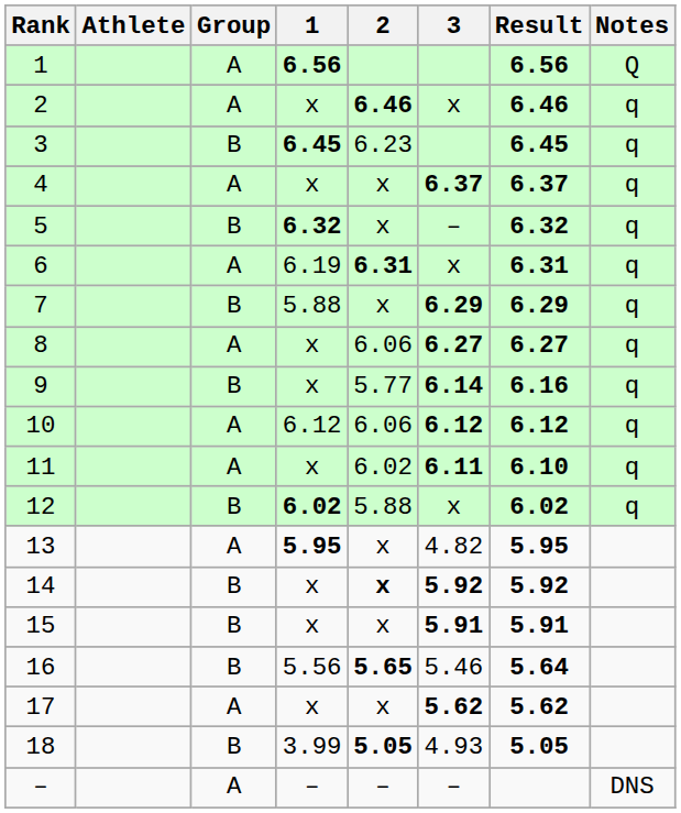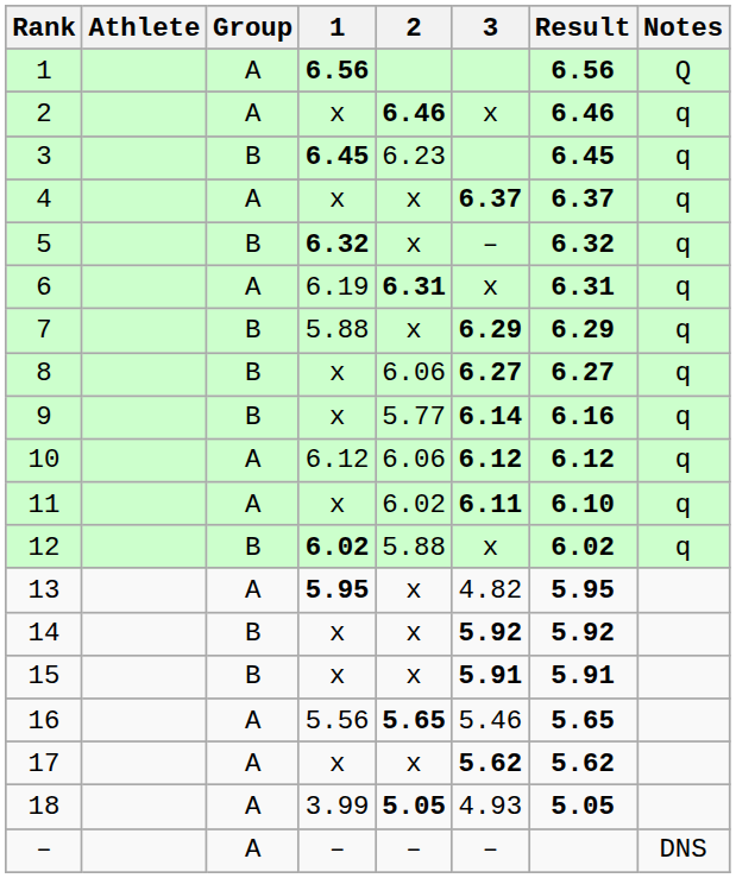 <table class="wikitable sortable" style="text-align:center">
 <tr>
 <th>Rank</th>
 <th>Athlete</th>
 <th>Group</th>
 <th>1</th>
 <th>2</th>
 <th>3</th>
 <th>Result</th>
 <th>Notes</th>
 </tr>
 <tr bgcolor=ccffcc>
 <td>1</td>
 <td align=left></td>
 <td>A</td>
 <td><strong>6.56</strong></td>
 <td></td>
 <td></td>
 <td><strong>6.56</strong></td>
 <td>Q</td>
 </tr>
 <tr bgcolor=ccffcc>
 <td>2</td>
 <td align=left></td>
 <td>A</td>
 <td>x</td>
 <td><strong>6.46</strong></td>
 <td>x</td>
 <td><strong>6.46</strong></td>
 <td>q</td>
 </tr>
 <tr bgcolor=ccffcc>
 <td>3</td>
 <td align=left></td>
 <td>B</td>
 <td><strong>6.45</strong></td>
 <td>6.23</td>
 <td></td>
 <td><strong>6.45</strong></td>
 <td>q</td>
 </tr>
 <tr bgcolor=ccffcc>
 <td>4</td>
 <td align=left></td>
 <td>A</td>
 <td>x</td>
 <td>x</td>
 <td><strong>6.37</strong></td>
 <td><strong>6.37</strong></td>
 <td>q</td>
 </tr>
 <tr bgcolor=ccffcc>
 <td>5</td>
 <td align=left></td>
 <td>B</td>
 <td><strong>6.32</strong></td>
 <td>x</td>
 <td>–</td>
 <td><strong>6.32</strong></td>
 <td>q</td>
 </tr>
 <tr bgcolor=ccffcc>
 <td>6</td>
 <td align=left></td>
 <td>A</td>
 <td>6.19</td>
 <td><strong>6.31</strong></td>
 <td>x</td>
 <td><strong>6.31</strong></td>
 <td>q</td>
 </tr>
 <tr bgcolor=ccffcc>
 <td>7</td>
 <td align=left></td>
 <td>B</td>
 <td>5.88</td>
 <td>x</td>
 <td><strong>6.29</strong></td>
 <td><strong>6.29</strong></td>
 <td>q</td>
 </tr>
 <tr bgcolor=ccffcc>
 <td>8</td>
 <td align=left></td>
-<td>A</td>
+<td>B</td>
 <td>x</td>
 <td>6.06</td>
 <td><strong>6.27</strong></td>
 <td><strong>6.27</strong></td>
 <td>q</td>
 </tr>
 <tr bgcolor=ccffcc>
 <td>9</td>
 <td align=left></td>
 <td>B</td>
 <td>x</td>
 <td>5.77</td>
 <td><strong>6.14</strong></td>
 <td><strong>6.16</strong></td>
 <td>q</td>
 </tr>
 <tr bgcolor=ccffcc>
 <td>10</td>
 <td align=left></td>
 <td>A</td>
 <td>6.12</td>
 <td>6.06</td>
 <td><strong>6.12</strong></td>
 <td><strong>6.12</strong></td>
 <td>q</td>
 </tr>
 <tr bgcolor=ccffcc>
 <td>11</td>
 <td align=left></td>
 <td>A</td>
 <td>x</td>
 <td>6.02</td>
 <td><strong>6.11</strong></td>
 <td><strong>6.10</strong></td>
 <td>q</td>
 </tr>
 <tr bgcolor=ccffcc>
 <td>12</td>
 <td align=left></td>
 <td>B</td>
 <td><strong>6.02</strong></td>
 <td>5.88</td>
 <td>x</td>
 <td><strong>6.02</strong></td>
 <td>q</td>
 </tr>
 <tr>
 <td>13</td>
 <td align=left></td>
 <td>A</td>
 <td><strong>5.95</strong></td>
 <td>x</td>
 <td>4.82</td>
 <td><strong>5.95</strong></td>
 <td></td>
 </tr>
 <tr>
 <td>14</td>
 <td align=left></td>
 <td>B</td>
 <td>x</td>
-<td><strong>x</strong></td>
+<td>x</td>
 <td><strong>5.92</strong></td>
 <td><strong>5.92</strong></td>
 <td></td>
 </tr>
 <tr>
 <td>15</td>
 <td align=left></td>
 <td>B</td>
 <td>x</td>
 <td>x</td>
 <td><strong>5.91</strong></td>
 <td><strong>5.91</strong></td>
 <td></td>
 </tr>
 <tr>
 <td>16</td>
 <td align=left></td>
-<td>B</td>
+<td>A</td>
 <td>5.56</td>
 <td><strong>5.65</strong></td>
 <td>5.46</td>
-<td><strong>5.64</strong></td>
+<td><strong>5.65</strong></td>
 <td></td>
 </tr>
 <tr>
 <td>17</td>
 <td align=left></td>
 <td>A</td>
 <td>x</td>
 <td>x</td>
 <td><strong>5.62</strong></td>
 <td><strong>5.62</strong></td>
 <td></td>
 </tr>
 <tr>
 <td>18</td>
 <td align=left></td>
-<td>B</td>
+<td>A</td>
 <td>3.99</td>
 <td><strong>5.05</strong></td>
 <td>4.93</td>
 <td><strong>5.05</strong></td>
 <td></td>
 </tr>
 <tr>
 <td>–</td>
 <td align=left></td>
 <td>A</td>
 <td>–</td>
 <td>–</td>
 <td>–</td>
 <td></td>
 <td>DNS</td>
 </tr>
 </table>
